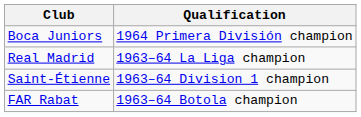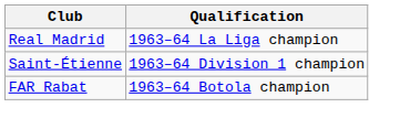 <table class= wikitable>
 <tr>
 <th>Club</th>
 <th>Qualification</th>
-</tr>
-<tr>
-<td> <a href='#'>Boca Juniors</a></td>
-<td><a href='#'>1964 Primera División</a> champion</td>
 </tr>
 <tr>
 <td> <a href='#'>Real Madrid</a></td>
 <td><a href='#'>1963–64 La Liga</a> champion</td>
 </tr>
 <tr>
 <td> <a href='#'>Saint-Étienne</a></td>
 <td><a href='#'>1963–64 Division 1</a> champion</td>
 </tr>
 <tr>
 <td> <a href='#'>FAR Rabat</a></td>
 <td><a href='#'>1963–64 Botola</a> champion</td>
 </tr>
 </table>
